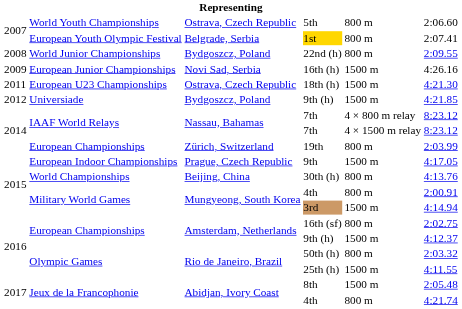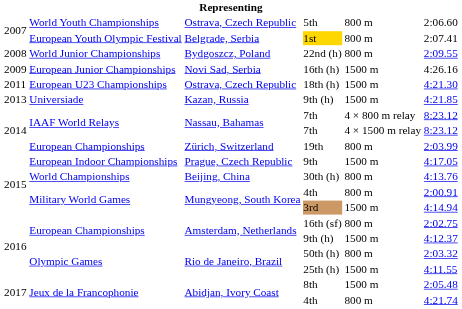 <table>
 <tr>
 <th colspan="6">Representing </th>
 </tr>
 <tr>
 <td rowspan=2>2007</td>
 <td><a href='#'>World Youth Championships</a></td>
 <td><a href='#'>Ostrava, Czech Republic</a></td>
 <td>5th</td>
 <td>800 m</td>
 <td>2:06.60</td>
 </tr>
 <tr>
 <td><a href='#'>European Youth Olympic Festival</a></td>
 <td><a href='#'>Belgrade, Serbia</a></td>
 <td bgcolor=gold>1st</td>
 <td>800 m</td>
 <td>2:07.41</td>
 </tr>
 <tr>
 <td>2008</td>
 <td><a href='#'>World Junior Championships</a></td>
 <td><a href='#'>Bydgoszcz, Poland</a></td>
 <td>22nd (h)</td>
 <td>800 m</td>
 <td><a href='#'>2:09.55</a></td>
 </tr>
 <tr>
 <td>2009</td>
 <td><a href='#'>European Junior Championships</a></td>
 <td><a href='#'>Novi Sad, Serbia</a></td>
 <td>16th (h)</td>
 <td>1500 m</td>
 <td>4:26.16</td>
 </tr>
 <tr>
 <td>2011</td>
 <td><a href='#'>European U23 Championships</a></td>
 <td><a href='#'>Ostrava, Czech Republic</a></td>
 <td>18th (h)</td>
 <td>1500 m</td>
 <td><a href='#'>4:21.30</a></td>
 </tr>
 <tr>
-<td>2012</td>
+<td>2013</td>
 <td><a href='#'>Universiade</a></td>
-<td><a href='#'>Bydgoszcz, Poland</a></td>
+<td><a href='#'>Kazan, Russia</a></td>
 <td>9th (h)</td>
 <td>1500 m</td>
 <td><a href='#'>4:21.85</a></td>
 </tr>
 <tr>
 <td rowspan=3>2014</td>
 <td rowspan=2><a href='#'>IAAF World Relays</a></td>
 <td rowspan=2><a href='#'>Nassau, Bahamas</a></td>
 <td>7th</td>
 <td>4 × 800 m relay</td>
 <td><a href='#'>8:23.12</a></td>
 </tr>
 <tr>
 <td>7th</td>
 <td>4 × 1500 m relay</td>
 <td><a href='#'>8:23.12</a></td>
 </tr>
 <tr>
 <td><a href='#'>European Championships</a></td>
 <td><a href='#'>Zürich, Switzerland</a></td>
 <td>19th</td>
 <td>800 m</td>
 <td><a href='#'>2:03.99</a></td>
 </tr>
 <tr>
 <td rowspan=4>2015</td>
 <td><a href='#'>European Indoor Championships</a></td>
 <td><a href='#'>Prague, Czech Republic</a></td>
 <td>9th</td>
 <td>1500 m</td>
 <td><a href='#'>4:17.05</a></td>
 </tr>
 <tr>
 <td><a href='#'>World Championships</a></td>
 <td><a href='#'>Beijing, China</a></td>
 <td>30th (h)</td>
 <td>800 m</td>
 <td><a href='#'>4:13.76</a></td>
 </tr>
 <tr>
 <td rowspan=2><a href='#'>Military World Games</a></td>
 <td rowspan=2><a href='#'>Mungyeong, South Korea</a></td>
 <td>4th</td>
 <td>800 m</td>
 <td><a href='#'>2:00.91</a></td>
 </tr>
 <tr>
 <td bgcolor=cc9966>3rd</td>
 <td>1500 m</td>
 <td><a href='#'>4:14.94</a></td>
 </tr>
 <tr>
 <td rowspan=4>2016</td>
 <td rowspan=2><a href='#'>European Championships</a></td>
 <td rowspan=2><a href='#'>Amsterdam, Netherlands</a></td>
 <td>16th (sf)</td>
 <td>800 m</td>
 <td><a href='#'>2:02.75</a></td>
 </tr>
 <tr>
 <td>9th (h)</td>
 <td>1500 m</td>
 <td><a href='#'>4:12.37</a></td>
 </tr>
 <tr>
 <td rowspan=2><a href='#'>Olympic Games</a></td>
 <td rowspan=2><a href='#'>Rio de Janeiro, Brazil</a></td>
 <td>50th (h)</td>
 <td>800 m</td>
 <td><a href='#'>2:03.32</a></td>
 </tr>
 <tr>
 <td>25th (h)</td>
 <td>1500 m</td>
 <td><a href='#'>4:11.55</a></td>
 </tr>
 <tr>
 <td rowspan=2>2017</td>
 <td rowspan=2><a href='#'>Jeux de la Francophonie</a></td>
 <td rowspan=2><a href='#'>Abidjan, Ivory Coast</a></td>
 <td>8th</td>
 <td>1500 m</td>
 <td><a href='#'>2:05.48</a></td>
 </tr>
 <tr>
 <td>4th</td>
 <td>800 m</td>
 <td><a href='#'>4:21.74</a></td>
 </tr>
 </table>
